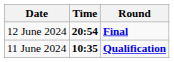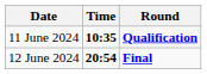 <table class="wikitable">
 <tr>
 <th>Date</th>
 <th>Time</th>
 <th>Round</th>
 </tr>
 <tr>
+<td>11 June 2024</td>
+<td><strong>10:35</strong></td>
+<td><strong><a href='#'>Qualification</a></strong></td>
+</tr>
+<tr>
 <td>12 June 2024</td>
 <td><strong>20:54</strong></td>
 <td><strong><a href='#'>Final</a></strong></td>
 </tr>
-<tr>
-<td>11 June 2024</td>
-<td><strong>10:35</strong></td>
-<td><strong><a href='#'>Qualification</a></strong></td>
-</tr>
 </table>
